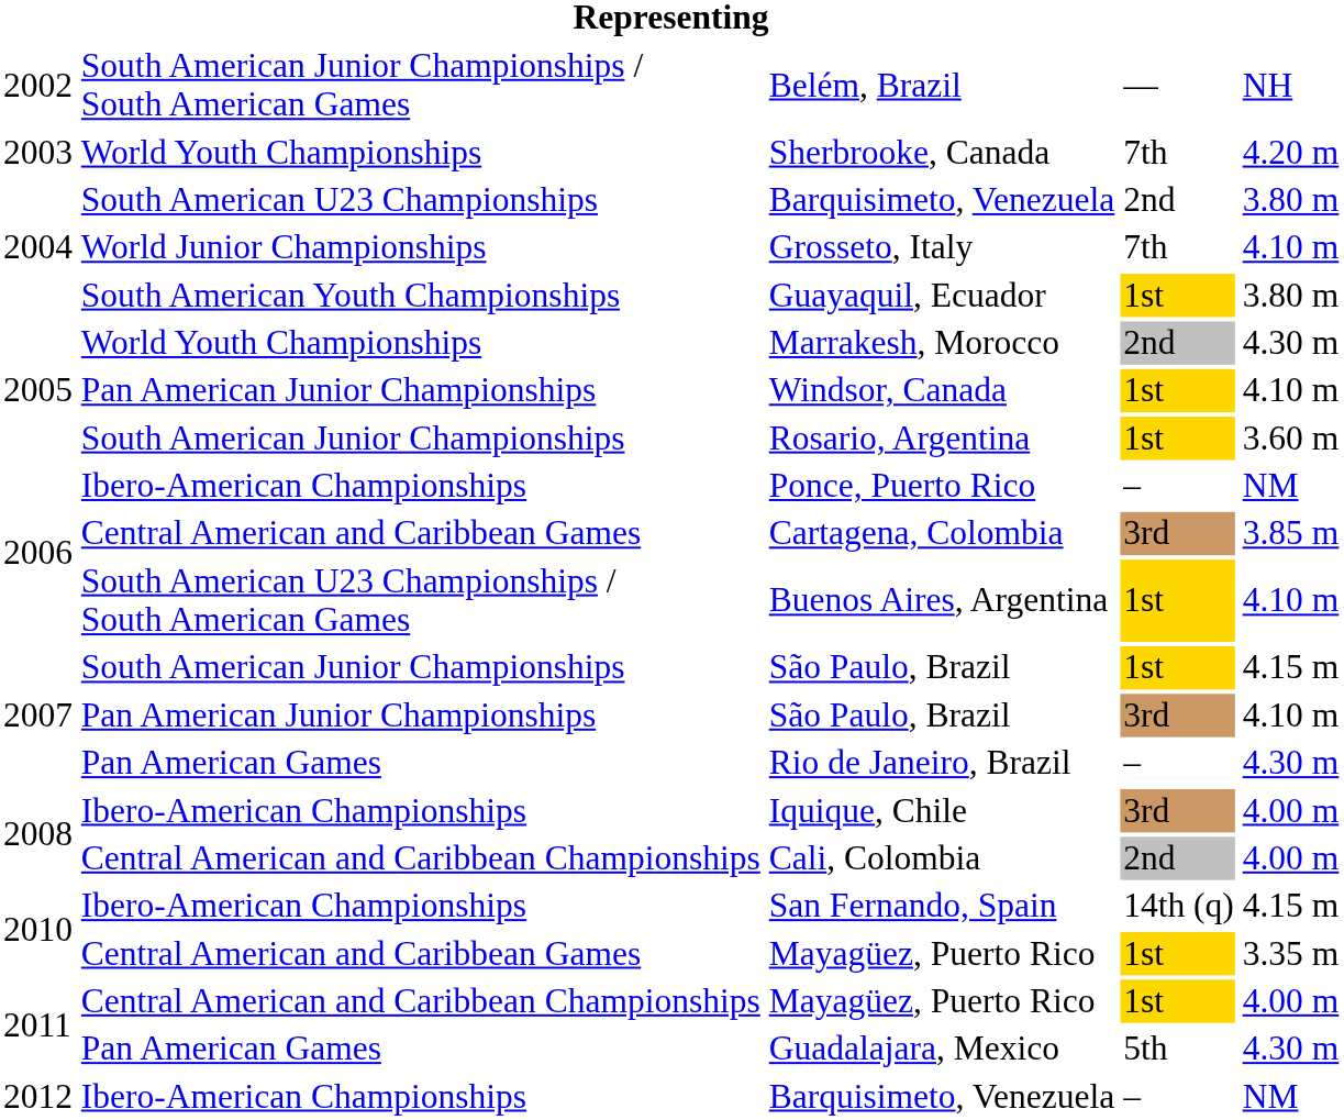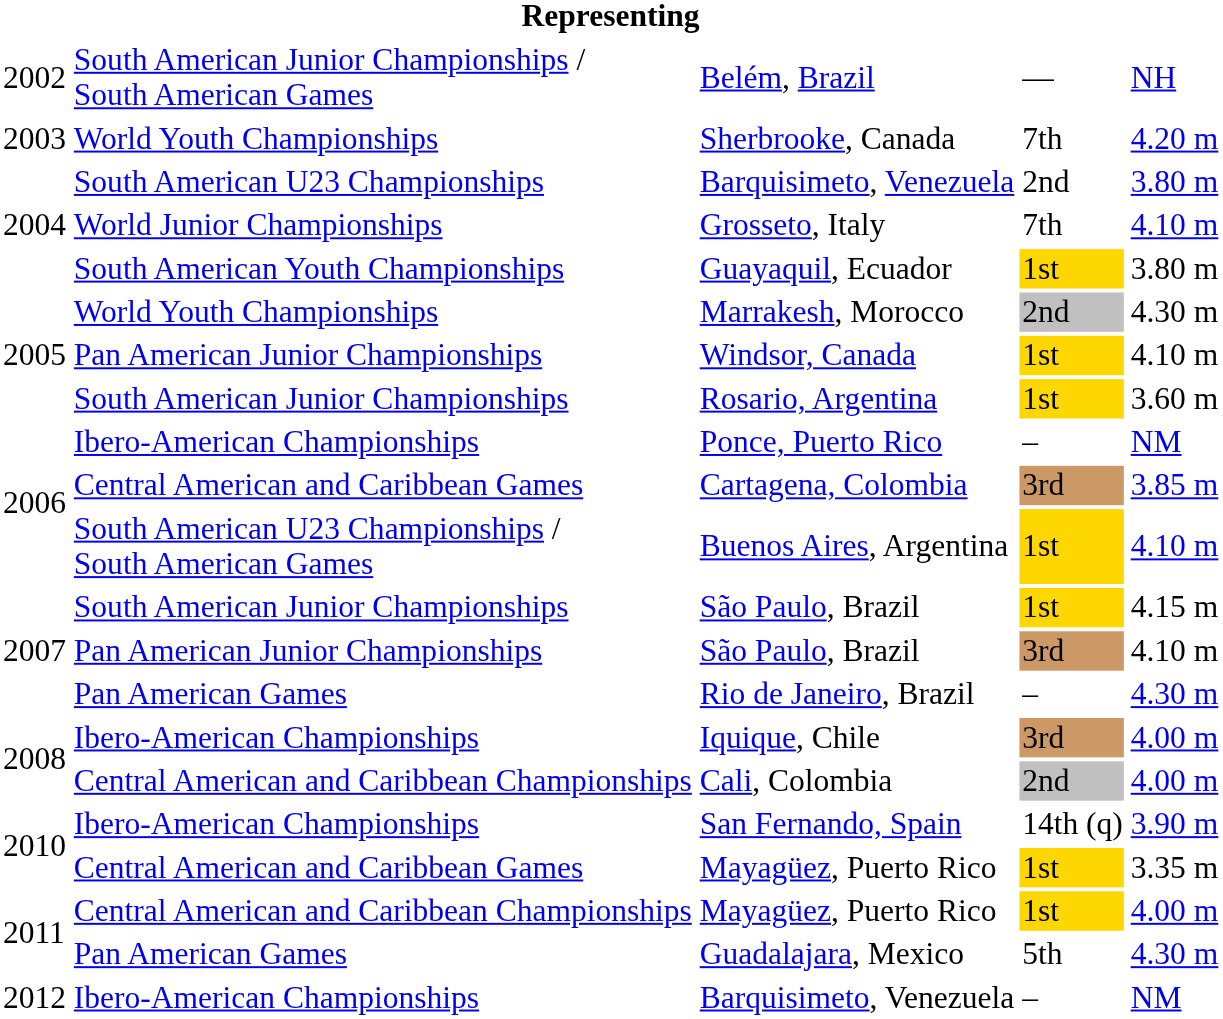 <table>
 <tr>
 <th colspan="6">Representing </th>
 </tr>
 <tr>
 <td>2002</td>
 <td><a href='#'>South American Junior Championships</a> /<br> <a href='#'>South American Games</a></td>
 <td><a href='#'>Belém</a>, <a href='#'>Brazil</a></td>
 <td>—</td>
 <td><a href='#'>NH</a></td>
 </tr>
 <tr>
 <td>2003</td>
 <td><a href='#'>World Youth Championships</a></td>
 <td><a href='#'>Sherbrooke</a>, Canada</td>
 <td>7th</td>
 <td><a href='#'>4.20 m</a></td>
 </tr>
 <tr>
 <td rowspan=3>2004</td>
 <td><a href='#'>South American U23 Championships</a></td>
 <td><a href='#'>Barquisimeto</a>, <a href='#'>Venezuela</a></td>
 <td>2nd </td>
 <td><a href='#'>3.80 m</a></td>
 </tr>
 <tr>
 <td><a href='#'>World Junior Championships</a></td>
 <td><a href='#'>Grosseto</a>, Italy</td>
 <td>7th</td>
 <td><a href='#'>4.10 m</a></td>
 </tr>
 <tr>
 <td><a href='#'>South American Youth Championships</a></td>
 <td><a href='#'>Guayaquil</a>, Ecuador</td>
 <td bgcolor=gold>1st</td>
 <td>3.80 m</td>
 </tr>
 <tr>
 <td rowspan=3>2005</td>
 <td><a href='#'>World Youth Championships</a></td>
 <td><a href='#'>Marrakesh</a>, Morocco</td>
 <td bgcolor=silver>2nd</td>
 <td>4.30 m</td>
 </tr>
 <tr>
 <td><a href='#'>Pan American Junior Championships</a></td>
 <td><a href='#'>Windsor, Canada</a></td>
 <td bgcolor=gold>1st</td>
 <td>4.10 m</td>
 </tr>
 <tr>
 <td><a href='#'>South American Junior Championships</a></td>
 <td><a href='#'>Rosario, Argentina</a></td>
 <td bgcolor=gold>1st</td>
 <td>3.60 m</td>
 </tr>
 <tr>
 <td rowspan=3>2006</td>
 <td><a href='#'>Ibero-American Championships</a></td>
 <td><a href='#'>Ponce, Puerto Rico</a></td>
 <td>–</td>
 <td><a href='#'>NM</a></td>
 </tr>
 <tr>
 <td><a href='#'>Central American and Caribbean Games</a></td>
 <td><a href='#'>Cartagena, Colombia</a></td>
 <td bgcolor=cc9966>3rd</td>
 <td><a href='#'>3.85 m</a></td>
 </tr>
 <tr>
 <td><a href='#'>South American U23 Championships</a> /<br> <a href='#'>South American Games</a></td>
 <td><a href='#'>Buenos Aires</a>, Argentina</td>
 <td bgcolor=gold>1st</td>
 <td><a href='#'>4.10 m</a></td>
 </tr>
 <tr>
 <td rowspan=3>2007</td>
 <td><a href='#'>South American Junior Championships</a></td>
 <td><a href='#'>São Paulo</a>, Brazil</td>
 <td bgcolor=gold>1st</td>
 <td>4.15 m</td>
 </tr>
 <tr>
 <td><a href='#'>Pan American Junior Championships</a></td>
 <td><a href='#'>São Paulo</a>, Brazil</td>
 <td bgcolor=cc9966>3rd</td>
 <td>4.10 m</td>
 </tr>
 <tr>
 <td><a href='#'>Pan American Games</a></td>
 <td><a href='#'>Rio de Janeiro</a>, Brazil</td>
 <td>–</td>
 <td><a href='#'>4.30 m</a></td>
 </tr>
 <tr>
 <td rowspan=2>2008</td>
 <td><a href='#'>Ibero-American Championships</a></td>
 <td><a href='#'>Iquique</a>, Chile</td>
 <td bgcolor=cc9966>3rd</td>
 <td><a href='#'>4.00 m</a></td>
 </tr>
 <tr>
 <td><a href='#'>Central American and Caribbean Championships</a></td>
 <td><a href='#'>Cali</a>, Colombia</td>
 <td bgcolor=silver>2nd</td>
 <td><a href='#'>4.00 m</a></td>
 </tr>
 <tr>
 <td rowspan=2>2010</td>
 <td><a href='#'>Ibero-American Championships</a></td>
 <td><a href='#'>San Fernando, Spain</a></td>
 <td>14th (q)</td>
-<td>4.15 m</td>
+<td><a href='#'>3.90 m</a></td>
 </tr>
 <tr>
 <td><a href='#'>Central American and Caribbean Games</a></td>
 <td><a href='#'>Mayagüez</a>, Puerto Rico</td>
 <td bgcolor=gold>1st</td>
 <td>3.35 m</td>
 </tr>
 <tr>
 <td rowspan=2>2011</td>
 <td><a href='#'>Central American and Caribbean Championships</a></td>
 <td><a href='#'>Mayagüez</a>, Puerto Rico</td>
 <td bgcolor=gold>1st</td>
 <td><a href='#'>4.00 m</a></td>
 </tr>
 <tr>
 <td><a href='#'>Pan American Games</a></td>
 <td><a href='#'>Guadalajara</a>, Mexico</td>
 <td>5th</td>
 <td><a href='#'>4.30 m</a></td>
 </tr>
 <tr>
 <td>2012</td>
 <td><a href='#'>Ibero-American Championships</a></td>
 <td><a href='#'>Barquisimeto</a>, Venezuela</td>
 <td>–</td>
 <td><a href='#'>NM</a></td>
 </tr>
 </table>
